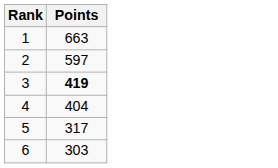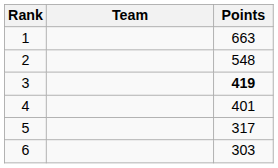 <table class="wikitable" style="text-align:center;">
 <tr>
 <th width=40>Rank</th>
+<th width=180>Team</th>
 <th width=60>Points</th>
 </tr>
 <tr>
 <td>1</td>
+<td align=left></td>
 <td>663</td>
 </tr>
 <tr>
 <td>2</td>
-<td>597</td>
+<td align=left></td>
+<td>548</td>
 </tr>
 <tr>
 <td>3</td>
+<td align=left></td>
 <td><strong>419</strong></td>
 </tr>
 <tr>
 <td>4</td>
-<td>404</td>
+<td align=left></td>
+<td>401</td>
 </tr>
 <tr>
 <td>5</td>
+<td align=left></td>
 <td>317</td>
 </tr>
 <tr>
 <td>6</td>
+<td align=left></td>
 <td>303</td>
 </tr>
 </table>
